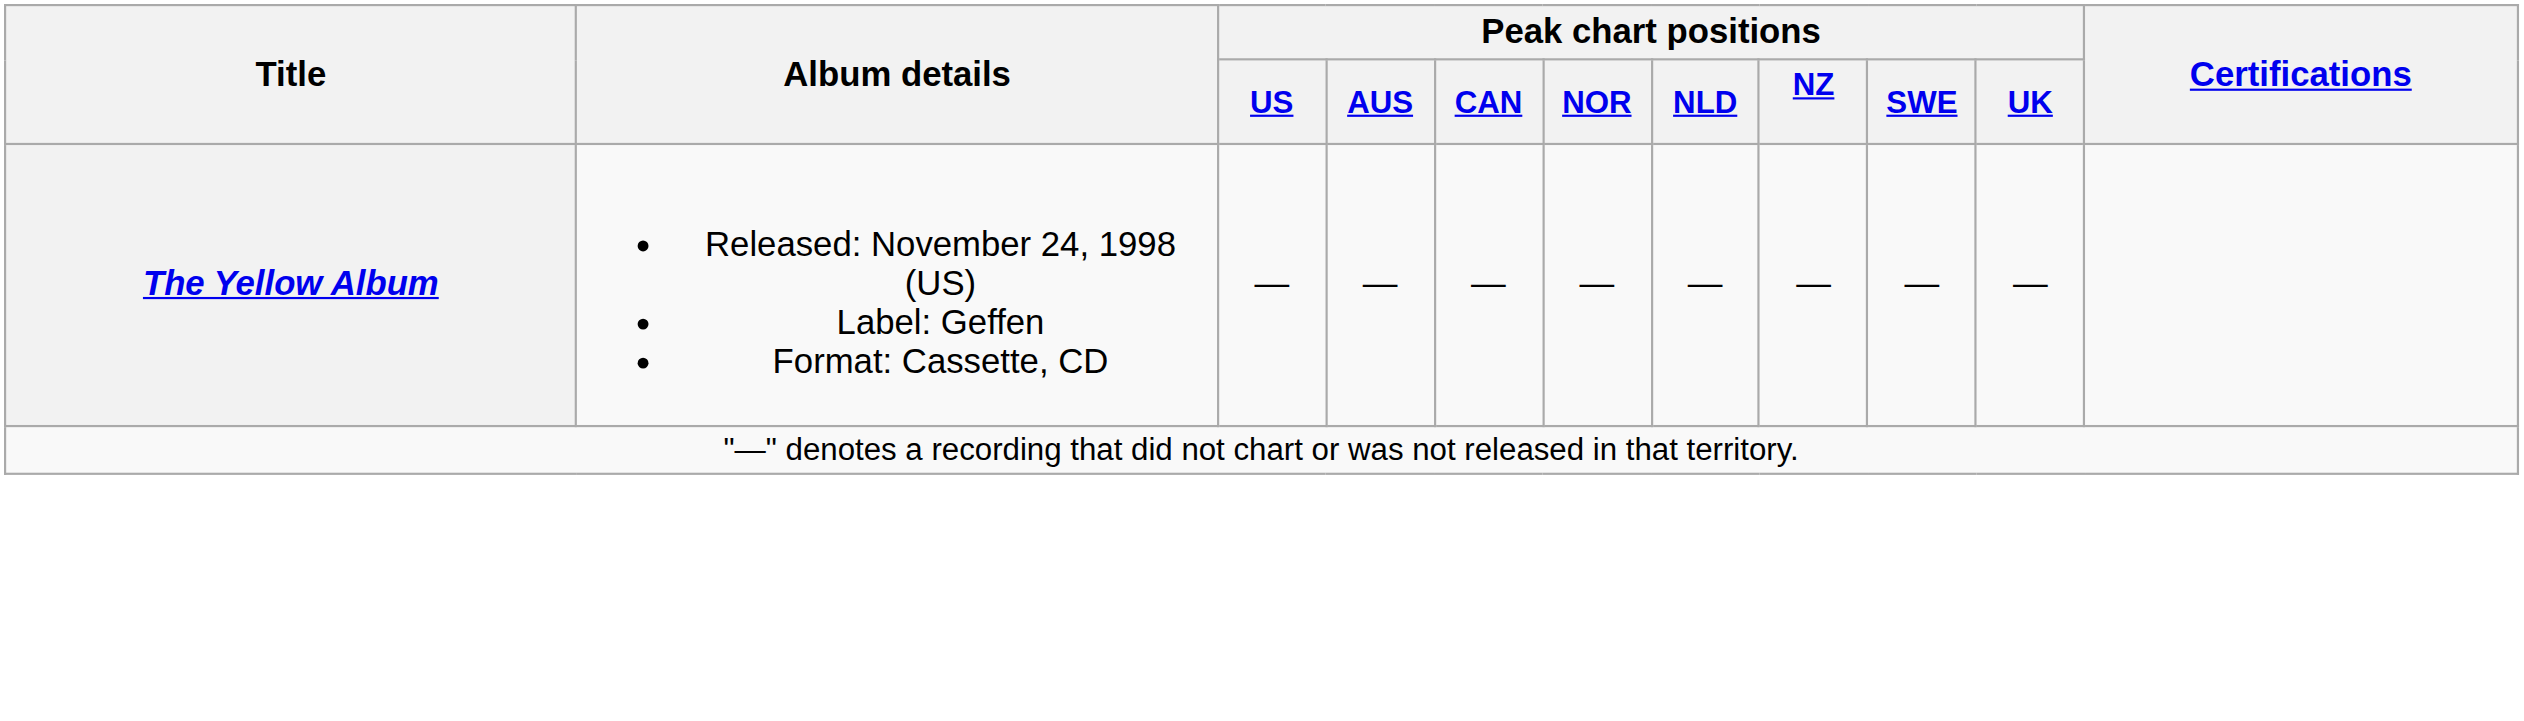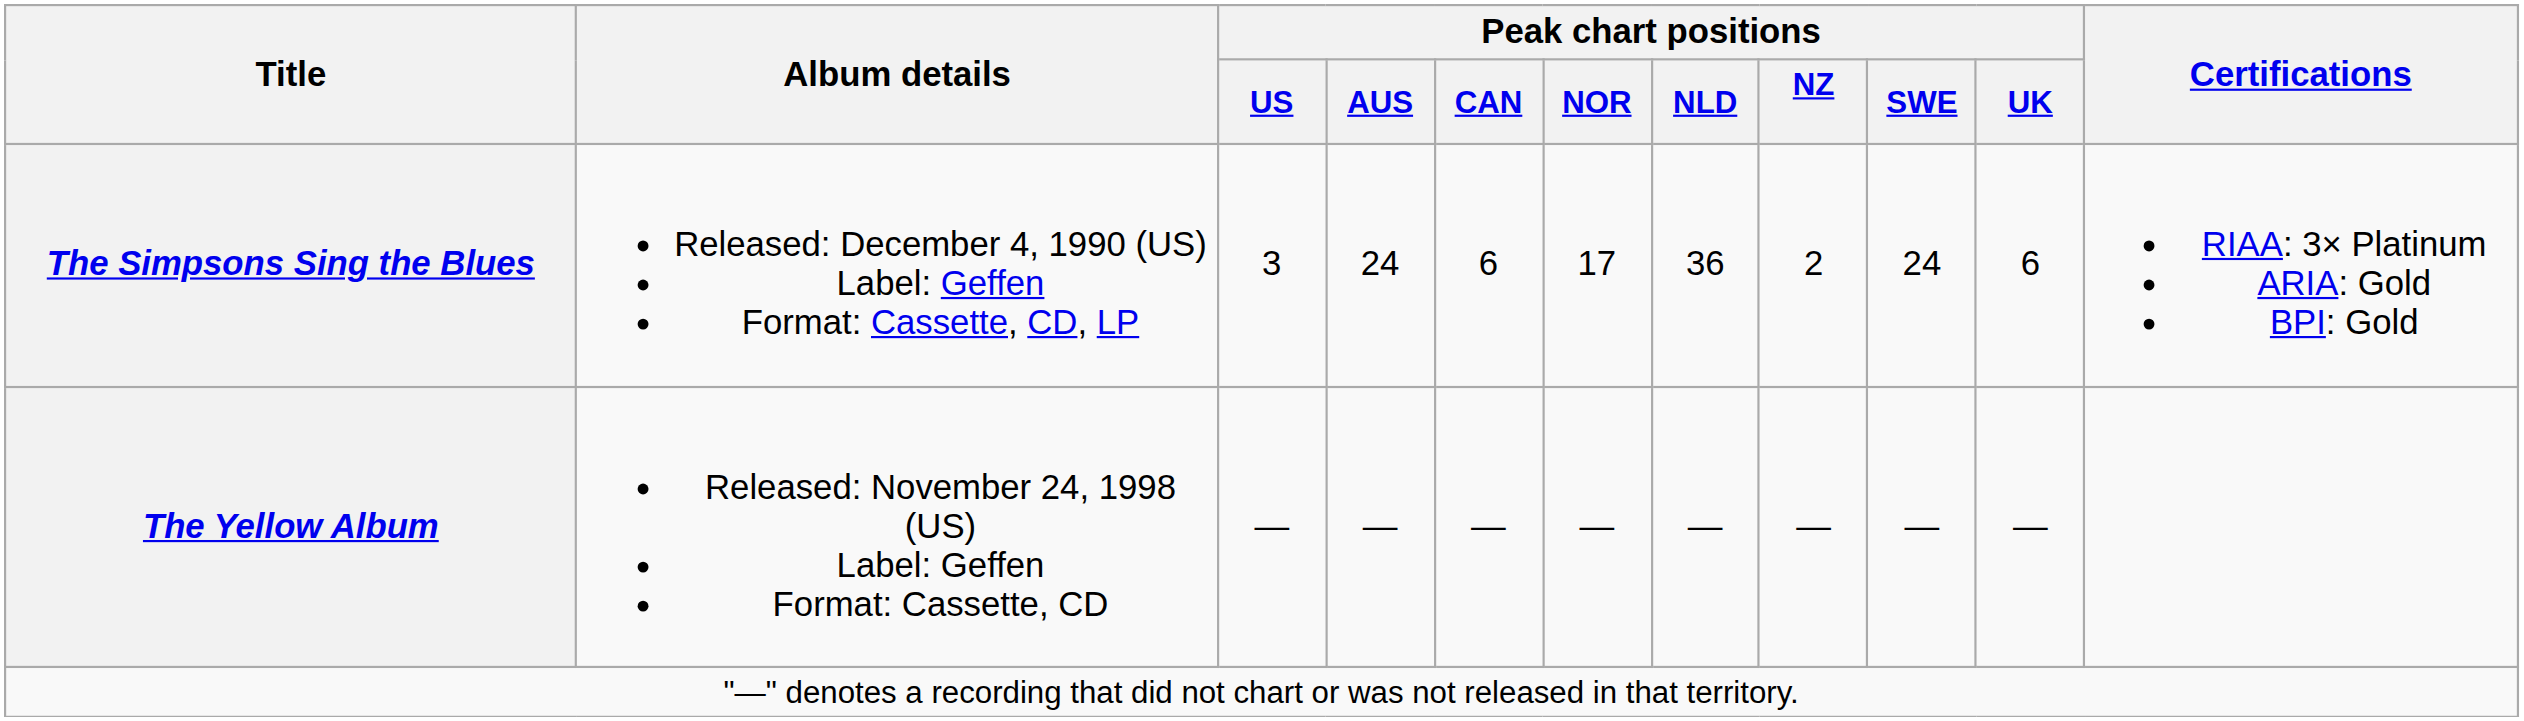 <table class="wikitable plainrowheaders" style="text-align:center;">
 <tr>
 <th scope="col" rowspan="2" style="width:16em;">Title</th>
 <th scope="col" rowspan="2" style="width:18em;">Album details</th>
 <th scope="col" colspan="8">Peak chart positions</th>
 <th scope="col" rowspan="2" style="width:12em;"><a href='#'>Certifications</a></th>
 </tr>
 <tr>
 <th style="width:3em;font-size:90%"><a href='#'>US</a><br></th>
 <th style="width:3em;font-size:90%"><a href='#'>AUS</a><br></th>
 <th style="width:3em;font-size:90%"><a href='#'>CAN</a><br></th>
 <th style="width:3em;font-size:90%"><a href='#'>NOR</a><br></th>
 <th style="width:3em;font-size:90%"><a href='#'>NLD</a><br></th>
 <th style="width:3em;font-size:90%"><a href='#'>NZ</a><br><br></th>
 <th style="width:3em;font-size:90%"><a href='#'>SWE</a><br></th>
 <th style="width:3em;font-size:90%"><a href='#'>UK</a><br></th>
 </tr>
 <tr>
+<th scope="row"><em><a href='#'>The Simpsons Sing the Blues</a></em></th>
+<td><br><ul><li>Released: December 4, 1990 (US)</li><li>Label: <a href='#'>Geffen</a></li><li>Format: <a href='#'>Cassette</a>, <a href='#'>CD</a>, <a href='#'>LP</a></li></ul></td>
+<td align="center">3</td>
+<td align="center">24</td>
+<td align="center">6</td>
+<td align="center">17</td>
+<td align="center">36</td>
+<td align="center">2</td>
+<td align="center">24</td>
+<td align="center">6</td>
+<td><br><ul><li><a href='#'>RIAA</a>: 3× Platinum</li><li><a href='#'>ARIA</a>: Gold</li><li><a href='#'>BPI</a>: Gold</li></ul></td>
+</tr>
+<tr>
 <th scope="row"><em><a href='#'>The Yellow Album</a></em></th>
 <td><br><ul><li>Released: November 24, 1998 (US)</li><li>Label: Geffen</li><li>Format: Cassette, CD</li></ul></td>
 <td align="center">—</td>
 <td align="center">—</td>
 <td align="center">—</td>
 <td align="center">—</td>
 <td align="center">—</td>
 <td align="center">—</td>
 <td align="center">—</td>
 <td align="center">—</td>
 <td></td>
 </tr>
 <tr>
 <td colspan="11" style="font-size:90%">"—" denotes a recording that did not chart or was not released in that territory.</td>
 </tr>
 </table>
